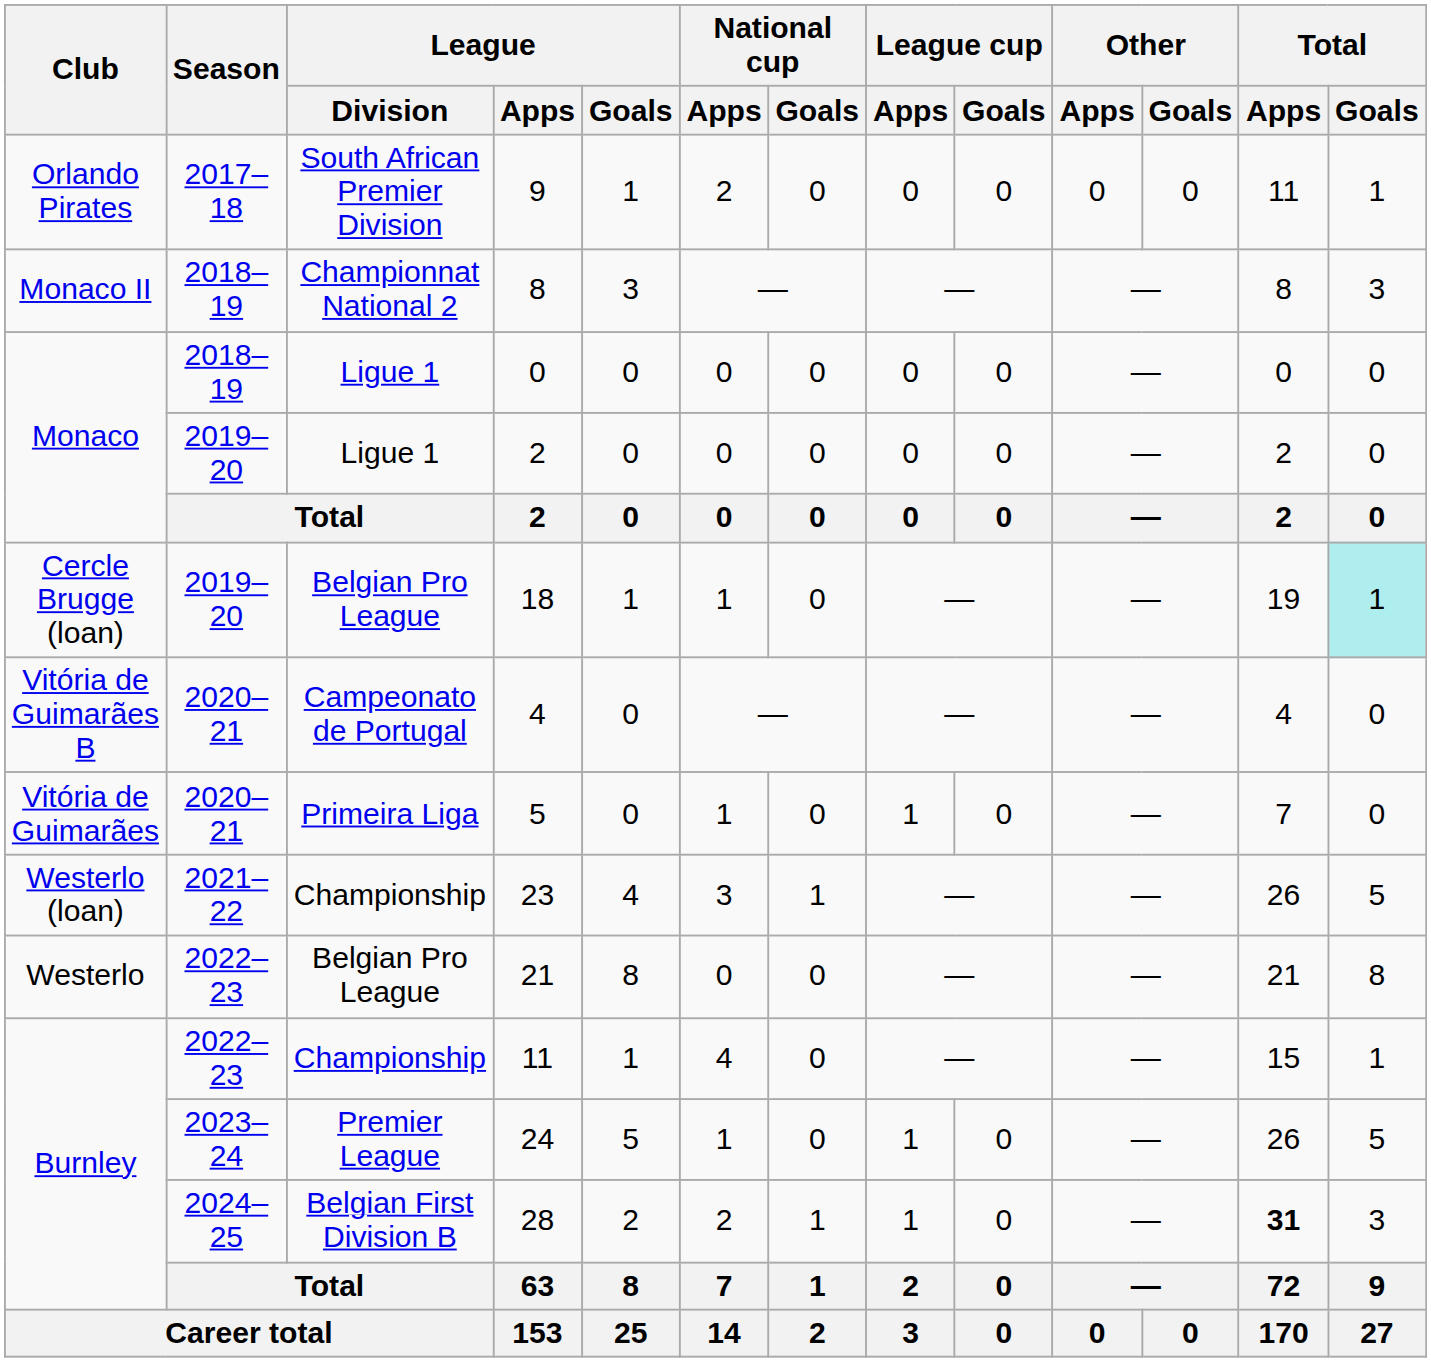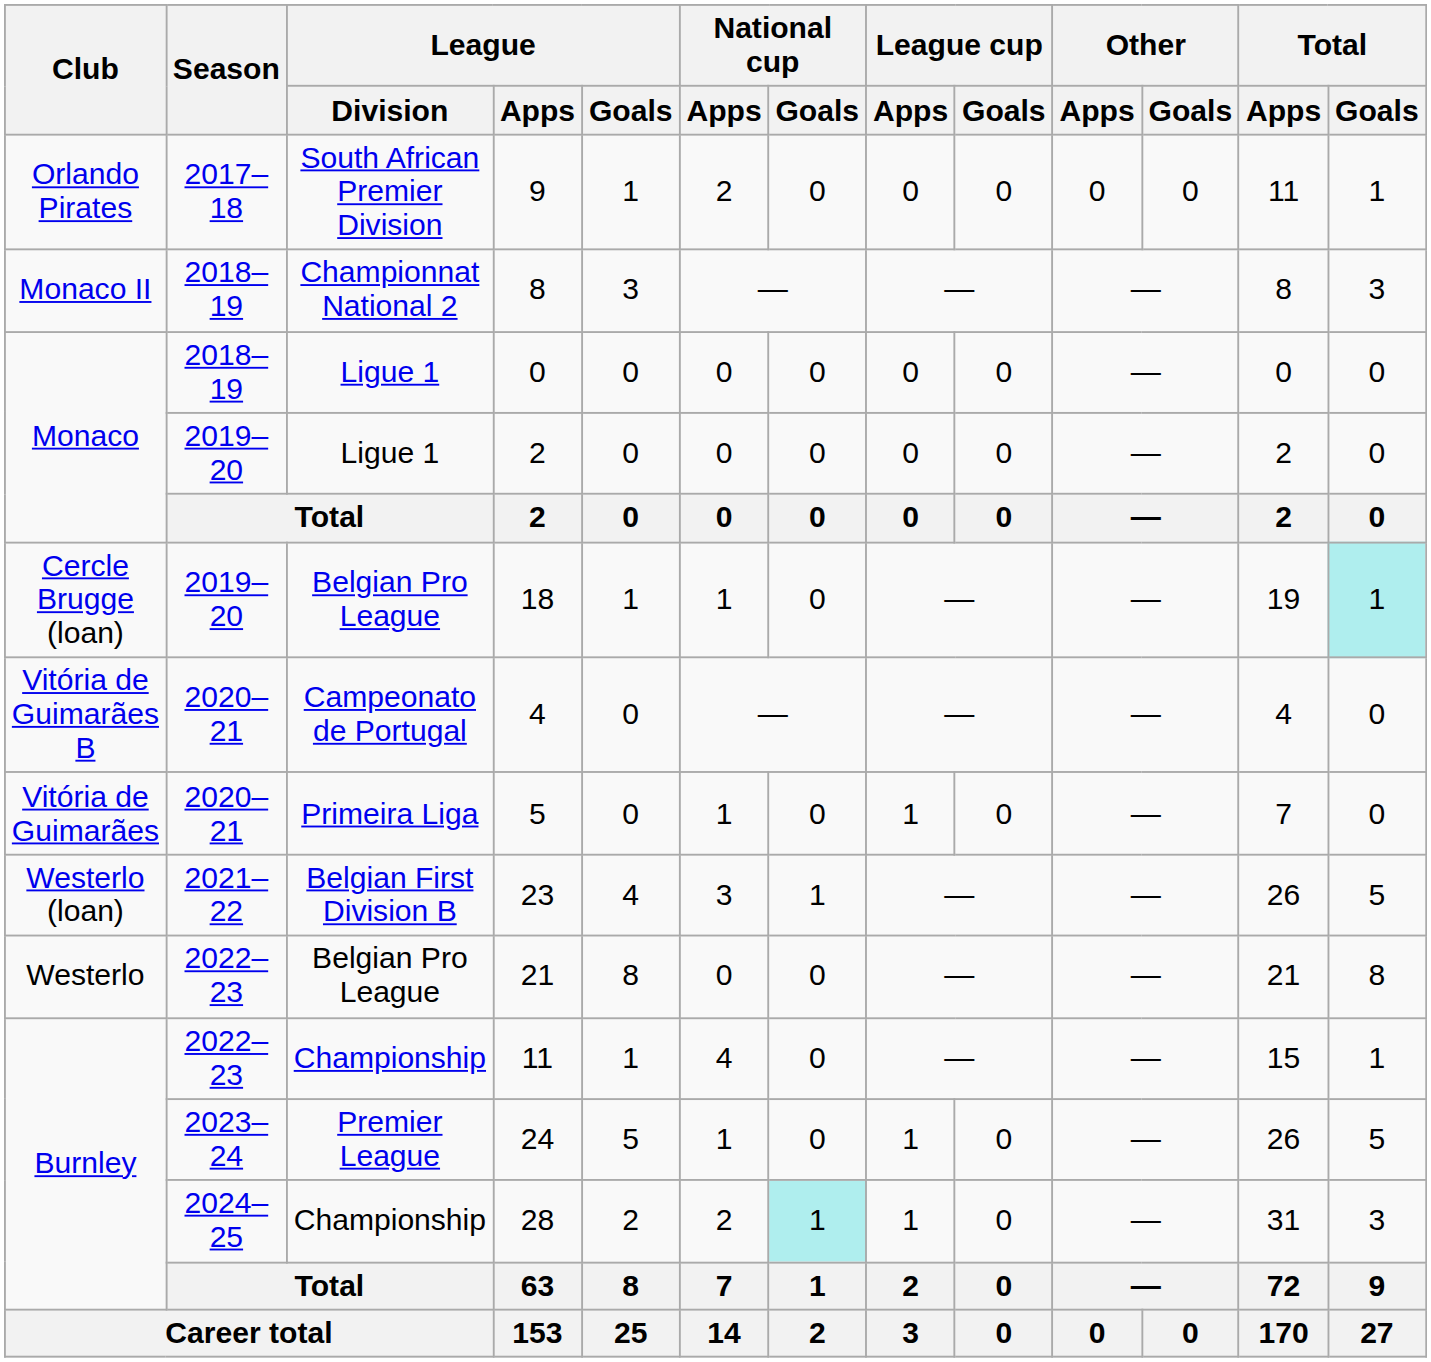 <table class="wikitable" style="text-align: center">
 <tr>
 <th rowspan="2">Club</th>
 <th rowspan="2">Season</th>
 <th colspan="3">League</th>
 <th colspan="2">National cup</th>
 <th colspan="2">League cup</th>
 <th colspan="2">Other</th>
 <th colspan="2">Total</th>
 </tr>
 <tr>
 <th>Division</th>
 <th>Apps</th>
 <th>Goals</th>
 <th>Apps</th>
 <th>Goals</th>
 <th>Apps</th>
 <th>Goals</th>
 <th>Apps</th>
 <th>Goals</th>
 <th>Apps</th>
 <th>Goals</th>
 </tr>
 <tr>
 <td><a href='#'>Orlando Pirates</a></td>
 <td><a href='#'>2017–18</a></td>
 <td><a href='#'>South African Premier Division</a></td>
 <td>9</td>
 <td>1</td>
 <td>2</td>
 <td>0</td>
 <td>0</td>
 <td>0</td>
 <td>0</td>
 <td>0</td>
 <td>11</td>
 <td>1</td>
 </tr>
 <tr>
 <td><a href='#'>Monaco II</a></td>
 <td><a href='#'>2018–19</a></td>
 <td><a href='#'>Championnat National 2</a></td>
 <td>8</td>
 <td>3</td>
 <td colspan="2">—</td>
 <td colspan="2">—</td>
 <td colspan="2">—</td>
 <td>8</td>
 <td>3</td>
 </tr>
 <tr>
 <td rowspan="3"><a href='#'>Monaco</a></td>
 <td><a href='#'>2018–19</a></td>
 <td><a href='#'>Ligue 1</a></td>
 <td>0</td>
 <td>0</td>
 <td>0</td>
 <td>0</td>
 <td>0</td>
 <td>0</td>
 <td colspan="2">—</td>
 <td>0</td>
 <td>0</td>
 </tr>
 <tr>
 <td><a href='#'>2019–20</a></td>
 <td>Ligue 1</td>
 <td>2</td>
 <td>0</td>
 <td>0</td>
 <td>0</td>
 <td>0</td>
 <td>0</td>
 <td colspan="2">—</td>
 <td>2</td>
 <td>0</td>
 </tr>
 <tr>
 <th colspan="2">Total</th>
 <th>2</th>
 <th>0</th>
 <th>0</th>
 <th>0</th>
 <th>0</th>
 <th>0</th>
 <th colspan="2">—</th>
 <th>2</th>
 <th>0</th>
 </tr>
 <tr>
 <td><a href='#'>Cercle Brugge</a> (loan)</td>
 <td><a href='#'>2019–20</a></td>
 <td><a href='#'>Belgian Pro League</a></td>
 <td>18</td>
 <td>1</td>
 <td>1</td>
 <td>0</td>
 <td colspan="2">—</td>
 <td colspan="2">—</td>
 <td>19</td>
 <td style="background: paleturquoise;">1</td>
 </tr>
 <tr>
 <td><a href='#'>Vitória de Guimarães B</a></td>
 <td><a href='#'>2020–21</a></td>
 <td><a href='#'>Campeonato de Portugal</a></td>
 <td>4</td>
 <td>0</td>
 <td colspan="2">—</td>
 <td colspan="2">—</td>
 <td colspan="2">—</td>
 <td>4</td>
 <td>0</td>
 </tr>
 <tr>
 <td><a href='#'>Vitória de Guimarães</a></td>
 <td><a href='#'>2020–21</a></td>
 <td><a href='#'>Primeira Liga</a></td>
 <td>5</td>
 <td>0</td>
 <td>1</td>
 <td>0</td>
 <td>1</td>
 <td>0</td>
 <td colspan="2">—</td>
 <td>7</td>
 <td>0</td>
 </tr>
 <tr>
 <td><a href='#'>Westerlo</a> (loan)</td>
 <td><a href='#'>2021–22</a></td>
-<td>Championship</td>
+<td><a href='#'>Belgian First Division B</a></td>
 <td>23</td>
 <td>4</td>
 <td>3</td>
 <td>1</td>
 <td colspan="2">—</td>
 <td colspan="2">—</td>
 <td>26</td>
 <td>5</td>
 </tr>
 <tr>
 <td>Westerlo</td>
 <td><a href='#'>2022–23</a></td>
 <td>Belgian Pro League</td>
 <td>21</td>
 <td>8</td>
 <td>0</td>
 <td>0</td>
 <td colspan="2">—</td>
 <td colspan="2">—</td>
 <td>21</td>
 <td>8</td>
 </tr>
 <tr>
 <td rowspan="4"><a href='#'>Burnley</a></td>
 <td><a href='#'>2022–23</a></td>
 <td><a href='#'>Championship</a></td>
 <td>11</td>
 <td>1</td>
 <td>4</td>
 <td>0</td>
 <td colspan="2">—</td>
 <td colspan="2">—</td>
 <td>15</td>
 <td>1</td>
 </tr>
 <tr>
 <td><a href='#'>2023–24</a></td>
 <td><a href='#'>Premier League</a></td>
 <td>24</td>
 <td>5</td>
 <td>1</td>
 <td>0</td>
 <td>1</td>
 <td>0</td>
 <td colspan="2">—</td>
 <td>26</td>
 <td>5</td>
 </tr>
 <tr>
 <td><a href='#'>2024–25</a></td>
-<td><a href='#'>Belgian First Division B</a></td>
+<td>Championship</td>
 <td>28</td>
 <td>2</td>
 <td>2</td>
-<td>1</td>
+<td style="background: paleturquoise;">1</td>
 <td>1</td>
 <td>0</td>
 <td colspan="2">—</td>
-<td><strong>31</strong></td>
+<td>31</td>
 <td>3</td>
 </tr>
 <tr>
 <th colspan="2">Total</th>
 <th>63</th>
 <th>8</th>
 <th>7</th>
 <th>1</th>
 <th>2</th>
 <th>0</th>
 <th colspan="2">—</th>
 <th>72</th>
 <th>9</th>
 </tr>
 <tr>
 <th colspan="3">Career total</th>
 <th>153</th>
 <th>25</th>
 <th>14</th>
 <th>2</th>
 <th>3</th>
 <th>0</th>
 <th>0</th>
 <th>0</th>
 <th>170</th>
 <th>27</th>
 </tr>
 </table>
